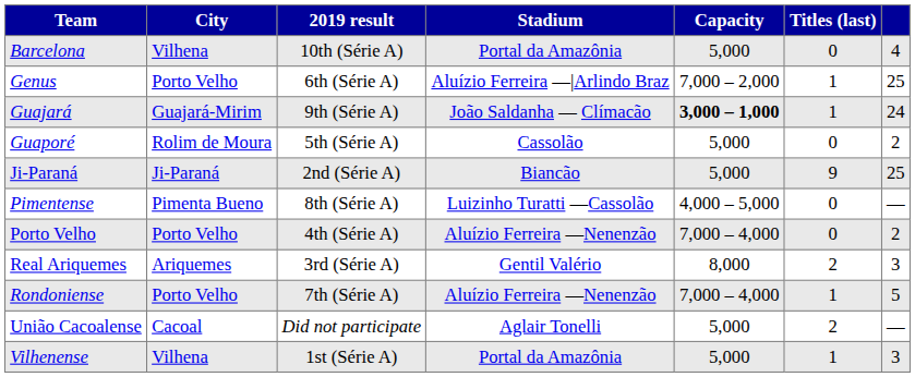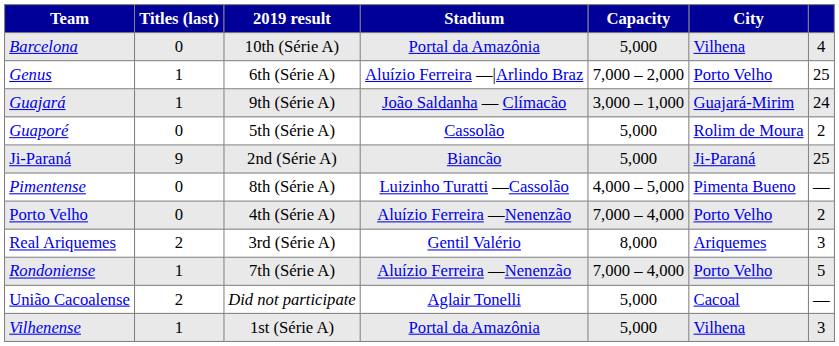 <table class="toccolours" border="1" cellpadding="4" cellspacing="0" style="border-collapse: collapse; margin:0;">
 <tr>
 <th style="background: #009; color: #fff;">Team</th>
-<th style="background: #009; color: #fff;">City</th>
+<th style="background: #009; color: #fff;">Titles (last)</th>
 <th style="background: #009; color: #fff;">2019 result</th>
 <th style="background: #009; color: #fff;">Stadium</th>
 <th style="background: #009; color: #fff;">Capacity</th>
-<th style="background: #009; color: #fff;">Titles (last)</th>
+<th style="background: #009; color: #fff;">City</th>
 <th style="background: #009; color: #fff;"></th>
 </tr>
 <tr style="background:#e9e9e9; color:black">
 <td><a href='#'><em>Barcelona</em></a></td>
-<td><a href='#'>Vilhena</a></td>
+<td align=center>0</td>
 <td align="center">10th (Série A)</td>
 <td align=center><a href='#'>Portal da Amazônia</a></td>
 <td align=center>5,000</td>
-<td align=center>0</td>
+<td><a href='#'>Vilhena</a></td>
 <td align=center>4</td>
 </tr>
 <tr style="background:white; color:black">
 <td><a href='#'><em>Genus</em></a></td>
-<td><a href='#'>Porto Velho</a></td>
+<td align=center>1 </td>
 <td align=center>6th (Série A)</td>
 <td align=center><a href='#'>Aluízio Ferreira</a>  —|<a href='#'>Arlindo Braz</a></td>
 <td align="center">7,000 – 2,000</td>
-<td align=center>1 </td>
+<td><a href='#'>Porto Velho</a></td>
 <td align=center>25</td>
 </tr>
 <tr style="background:#e9e9e9; color:black">
 <td><a href='#'><em>Guajará</em></a></td>
-<td><a href='#'>Guajará-Mirim</a></td>
+<td align="center">1 </td>
 <td align=center>9th (Série A)</td>
 <td align=center><a href='#'>João Saldanha</a> — <a href='#'>Clímacão</a></td>
-<td align=center><strong>3,000 – 1,000</strong></td>
-<td align="center">1 </td>
+<td align=center>3,000 – 1,000</td>
+<td><a href='#'>Guajará-Mirim</a></td>
 <td align=center>24</td>
 </tr>
 <tr style="background:white; color:black">
 <td><a href='#'><em>Guaporé</em></a></td>
-<td><a href='#'>Rolim de Moura</a></td>
+<td align=center>0</td>
 <td align=center>5th (Série A)</td>
 <td align=center><a href='#'>Cassolão</a></td>
 <td align=center>5,000</td>
-<td align=center>0</td>
+<td><a href='#'>Rolim de Moura</a></td>
 <td align=center>2</td>
 </tr>
 <tr style="background:#e9e9e9; color:black">
 <td><a href='#'>Ji-Paraná</a></td>
-<td><a href='#'>Ji-Paraná</a></td>
+<td align=center>9 </td>
 <td align=center>2nd (Série A)</td>
 <td align=center><a href='#'>Biancão</a></td>
 <td align=center>5,000</td>
-<td align=center>9 </td>
+<td><a href='#'>Ji-Paraná</a></td>
 <td align=center>25</td>
 </tr>
 <tr style="background:white; color:black">
 <td><a href='#'><em>Pimentense</em></a></td>
-<td><a href='#'>Pimenta Bueno</a></td>
+<td align=center>0</td>
 <td align=center>8th (Série A)</td>
 <td align=center><a href='#'>Luizinho Turatti</a> —<a href='#'>Cassolão</a></td>
 <td align=center>4,000 – 5,000</td>
-<td align=center>0</td>
+<td><a href='#'>Pimenta Bueno</a></td>
 <td align=center>—</td>
 </tr>
 <tr style="background:#e9e9e9; color:black">
 <td><a href='#'>Porto Velho</a></td>
-<td><a href='#'>Porto Velho</a></td>
+<td align=center>0</td>
 <td align=center>4th (Série A)</td>
 <td align=center><a href='#'>Aluízio Ferreira</a> —<a href='#'>Nenenzão</a></td>
 <td align=center>7,000 – 4,000</td>
-<td align=center>0</td>
+<td><a href='#'>Porto Velho</a></td>
 <td align=center>2</td>
 </tr>
 <tr style="background:white; color:black">
 <td><a href='#'>Real Ariquemes</a></td>
-<td><a href='#'>Ariquemes</a></td>
+<td align=center>2 </td>
 <td align=center>3rd (Série A)</td>
 <td align=center><a href='#'>Gentil Valério</a></td>
 <td align=center>8,000</td>
-<td align=center>2 </td>
+<td><a href='#'>Ariquemes</a></td>
 <td align=center>3</td>
 </tr>
 <tr style="background:#e9e9e9; color:black">
 <td><a href='#'><em>Rondoniense</em></a></td>
-<td><a href='#'>Porto Velho</a></td>
+<td align=center>1 </td>
 <td align=center>7th (Série A)</td>
 <td align=center><a href='#'>Aluízio Ferreira</a>  —<a href='#'>Nenenzão</a></td>
 <td align=center>7,000 – 4,000</td>
-<td align=center>1 </td>
+<td><a href='#'>Porto Velho</a></td>
 <td align=center>5</td>
 </tr>
 <tr style="background:white; color:black">
 <td><a href='#'>União Cacoalense</a></td>
-<td><a href='#'>Cacoal</a></td>
+<td align=center>2 </td>
 <td align=center><em>Did not participate</em></td>
 <td align=center><a href='#'>Aglair Tonelli</a></td>
 <td align=center>5,000</td>
-<td align=center>2 </td>
+<td><a href='#'>Cacoal</a></td>
 <td align=center>—</td>
 </tr>
 <tr style="background:#e9e9e9; color:black">
 <td><a href='#'><em>Vilhenense</em></a></td>
-<td><a href='#'>Vilhena</a></td>
+<td align=center>1 </td>
 <td align=center>1st (Série A)</td>
 <td align=center><a href='#'>Portal da Amazônia</a></td>
 <td align=center>5,000</td>
-<td align=center>1 </td>
+<td><a href='#'>Vilhena</a></td>
 <td align=center>3</td>
 </tr>
 </table>
